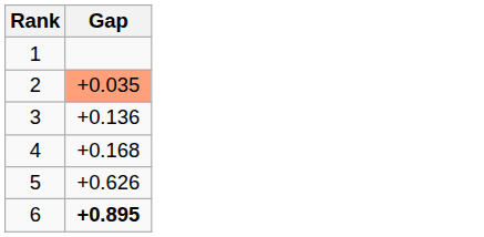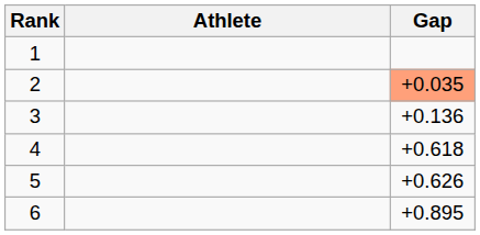 <table class=wikitable style="text-align:center">
 <tr>
 <th width=40>Rank</th>
+<th width=250>Athlete</th>
 <th width=60>Gap</th>
 </tr>
 <tr>
 <td>1</td>
+<td align=left></td>
 <td></td>
 </tr>
 <tr>
 <td>2</td>
+<td align=left></td>
 <td style="background: lightsalmon;">+0.035</td>
 </tr>
 <tr>
 <td>3</td>
+<td align=left></td>
 <td>+0.136</td>
 </tr>
 <tr>
 <td>4</td>
-<td>+0.168</td>
+<td align=left></td>
+<td>+0.618</td>
 </tr>
 <tr>
 <td>5</td>
+<td align=left></td>
 <td>+0.626</td>
 </tr>
 <tr>
 <td>6</td>
-<td><strong>+0.895</strong></td>
+<td align=left></td>
+<td>+0.895</td>
 </tr>
 </table>
